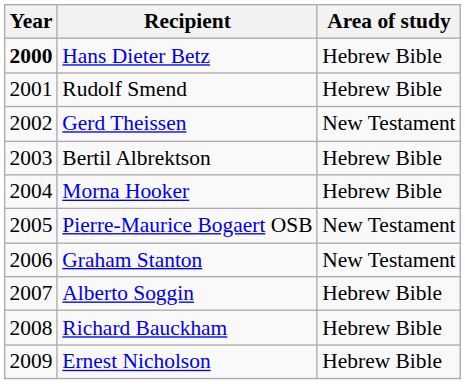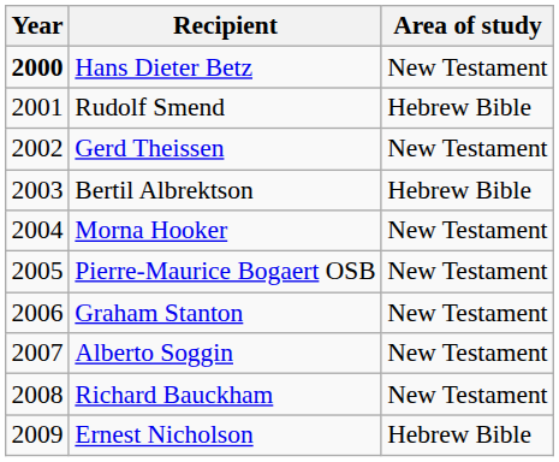 <table class="wikitable sortable">
 <tr>
 <th>Year</th>
 <th>Recipient</th>
 <th>Area of study</th>
 </tr>
 <tr>
 <td><strong>2000</strong></td>
 <td><a href='#'>Hans Dieter Betz</a></td>
-<td>Hebrew Bible</td>
+<td>New Testament</td>
 </tr>
 <tr>
 <td>2001</td>
 <td>Rudolf Smend</td>
 <td>Hebrew Bible</td>
 </tr>
 <tr>
 <td>2002</td>
 <td><a href='#'>Gerd Theissen</a></td>
 <td>New Testament</td>
 </tr>
 <tr>
 <td>2003</td>
 <td>Bertil Albrektson</td>
 <td>Hebrew Bible</td>
 </tr>
 <tr>
 <td>2004</td>
 <td><a href='#'>Morna Hooker</a></td>
-<td>Hebrew Bible</td>
+<td>New Testament</td>
 </tr>
 <tr>
 <td>2005</td>
 <td><a href='#'>Pierre-Maurice Bogaert</a> OSB</td>
 <td>New Testament</td>
 </tr>
 <tr>
 <td>2006</td>
 <td><a href='#'>Graham Stanton</a></td>
 <td>New Testament</td>
 </tr>
 <tr>
 <td>2007</td>
 <td><a href='#'>Alberto Soggin</a></td>
-<td>Hebrew Bible</td>
+<td>New Testament</td>
 </tr>
 <tr>
 <td>2008</td>
 <td><a href='#'>Richard Bauckham</a></td>
-<td>Hebrew Bible</td>
+<td>New Testament</td>
 </tr>
 <tr>
 <td>2009</td>
 <td><a href='#'>Ernest Nicholson</a></td>
 <td>Hebrew Bible</td>
 </tr>
 </table>
